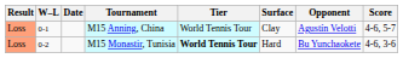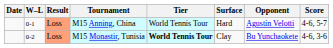 <table class="sortable wikitable" style=font-size:80%>
 <tr>
+<th>Date</th>
+<th class="unsortable">W–L</th>
 <th>Result</th>
-<th class="unsortable">W–L</th>
-<th>Date</th>
 <th>Tournament</th>
 <th>Tier</th>
 <th>Surface</th>
 <th>Opponent</th>
 <th class="unsortable">Score</th>
 </tr>
 <tr>
+<td></td>
+<td><small>0-1</small></td>
 <td bgcolor=FFA07A>Loss</td>
-<td><small>0-1</small></td>
-<td></td>
 <td style="background:#cffcff;">M15 <a href='#'>Anning</a>, China</td>
 <td style="background:#cffcff;">World Tennis Tour</td>
-<td>Clay</td>
+<td>Hard</td>
 <td> <a href='#'>Agustín Velotti</a></td>
 <td>4-6, 5-7</td>
 </tr>
 <tr>
+<td></td>
+<td><small>0-2</small></td>
 <td bgcolor=FFA07A>Loss</td>
-<td><small>0-2</small></td>
-<td></td>
 <td style="background:#cffcff;">M15 <a href='#'>Monastir</a>, Tunisia</td>
 <td style="background:#cffcff;"><strong>World Tennis Tour</strong></td>
-<td>Hard</td>
+<td>Clay</td>
 <td> <a href='#'>Bu Yunchaokete</a></td>
 <td>4-6, 3-6</td>
 </tr>
 </table>
